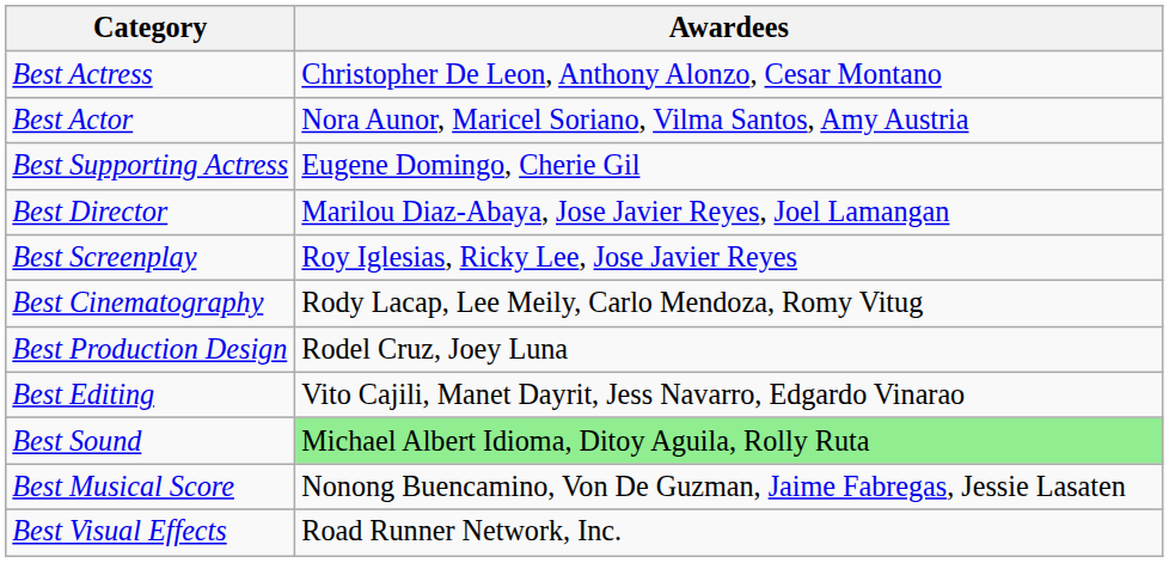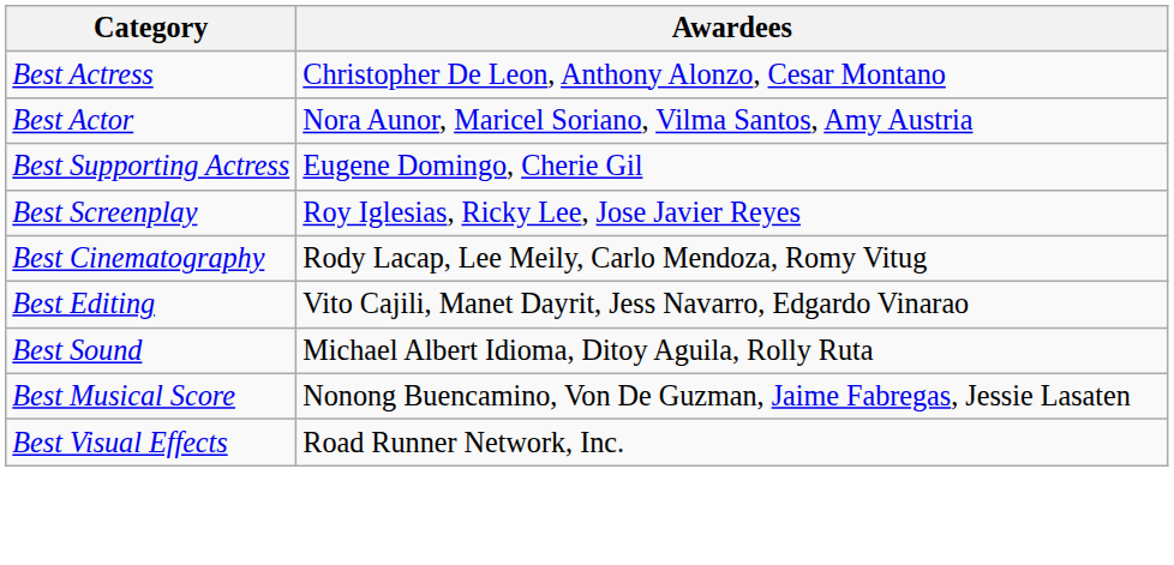 <table class="wikitable" style="font-size: 100%;">
 <tr>
 <th width=25%>Category</th>
 <th width=35>Awardees</th>
 </tr>
 <tr>
 <td><em><a href='#'>Best Actress</a></em><br></td>
 <td><a href='#'>Christopher De Leon</a>, <a href='#'>Anthony Alonzo</a>, <a href='#'>Cesar Montano</a></td>
 </tr>
 <tr>
 <td><em><a href='#'>Best Actor</a></em><br></td>
 <td><a href='#'>Nora Aunor</a>, <a href='#'>Maricel Soriano</a>, <a href='#'>Vilma Santos</a>, <a href='#'>Amy Austria</a></td>
 </tr>
 <tr>
 <td><em><a href='#'>Best Supporting Actress</a></em><br></td>
 <td><a href='#'>Eugene Domingo</a>, <a href='#'>Cherie Gil</a></td>
 </tr>
 <tr>
-<td><em><a href='#'>Best Director</a></em><br></td>
-<td><a href='#'>Marilou Diaz-Abaya</a>, <a href='#'>Jose Javier Reyes</a>, <a href='#'>Joel Lamangan</a></td>
-</tr>
-<tr>
 <td><em><a href='#'>Best Screenplay</a></em><br></td>
 <td><a href='#'>Roy Iglesias</a>, <a href='#'>Ricky Lee</a>, <a href='#'>Jose Javier Reyes</a></td>
 </tr>
 <tr>
 <td><em><a href='#'>Best Cinematography</a></em><br></td>
 <td>Rody Lacap, Lee Meily, Carlo Mendoza, Romy Vitug</td>
 </tr>
 <tr>
-<td><em><a href='#'>Best Production Design</a></em><br></td>
-<td>Rodel Cruz, Joey Luna</td>
-</tr>
-<tr>
 <td><em><a href='#'>Best Editing</a></em><br></td>
 <td>Vito Cajili, Manet Dayrit, Jess Navarro, Edgardo Vinarao</td>
 </tr>
 <tr>
 <td><em><a href='#'>Best Sound</a></em><br></td>
-<td style="background: lightgreen;">Michael Albert Idioma, Ditoy Aguila, Rolly Ruta</td>
+<td>Michael Albert Idioma, Ditoy Aguila, Rolly Ruta</td>
 </tr>
 <tr>
 <td><em><a href='#'>Best Musical Score</a></em><br></td>
 <td>Nonong Buencamino, Von De Guzman, <a href='#'>Jaime Fabregas</a>, Jessie Lasaten</td>
 </tr>
 <tr>
 <td><em><a href='#'>Best Visual Effects</a></em><br></td>
 <td>Road Runner Network, Inc.</td>
 </tr>
 </table>
